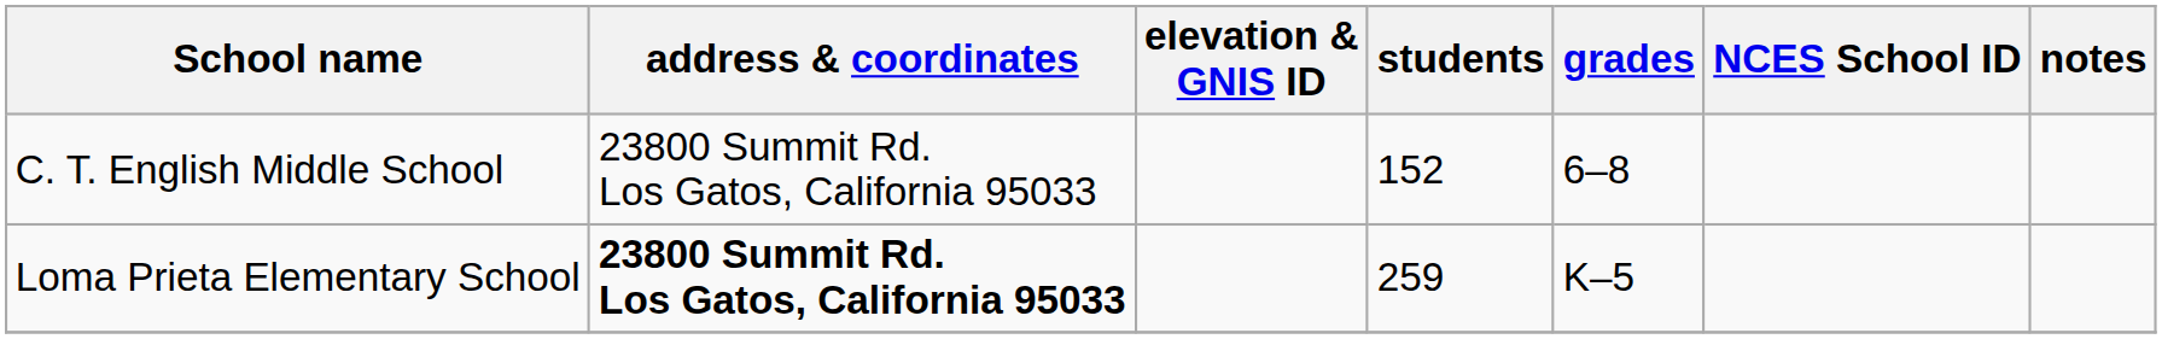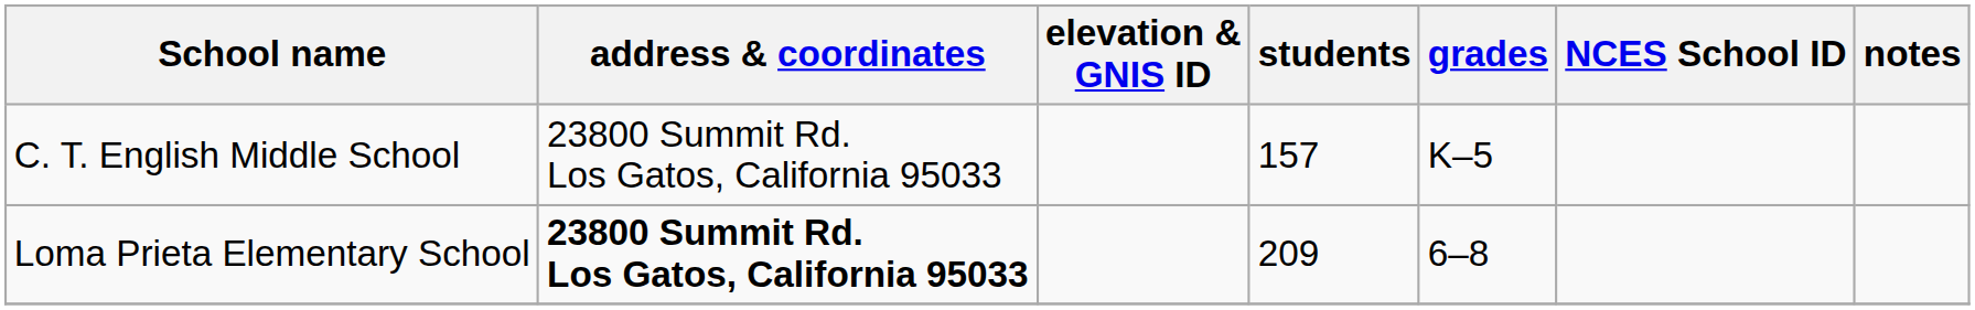 <table class="wikitable">
 <tr>
 <th>School name</th>
 <th>address & <a href='#'>coordinates</a></th>
 <th>elevation & <br> <a href='#'>GNIS</a> ID</th>
 <th>students</th>
 <th><a href='#'>grades</a></th>
 <th><a href='#'>NCES</a> School ID</th>
 <th>notes</th>
 </tr>
 <tr>
 <td>C. T. English Middle School</td>
 <td>23800 Summit Rd.<br>Los Gatos, California 95033 <br> </td>
 <td></td>
-<td>152</td>
-<td>6–8</td>
+<td>157</td>
+<td>K–5</td>
 <td></td>
 <td></td>
 </tr>
 <tr>
 <td>Loma Prieta Elementary School</td>
 <td><strong>23800 Summit Rd.<br>Los Gatos, California 95033 <br></strong></td>
 <td></td>
-<td>259</td>
-<td>K–5</td>
+<td>209</td>
+<td>6–8</td>
 <td></td>
 <td></td>
 </tr>
 <tr>
 </tr>
 </table>
